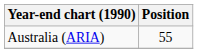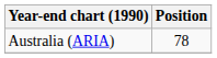 <table class="wikitable">
 <tr>
 <th>Year-end chart (1990)</th>
 <th>Position</th>
 </tr>
 <tr>
 <td>Australia (<a href='#'>ARIA</a>)</td>
-<td align="center">55</td>
+<td align="center">78</td>
 </tr>
 <tr>
 </tr>
 </table>
